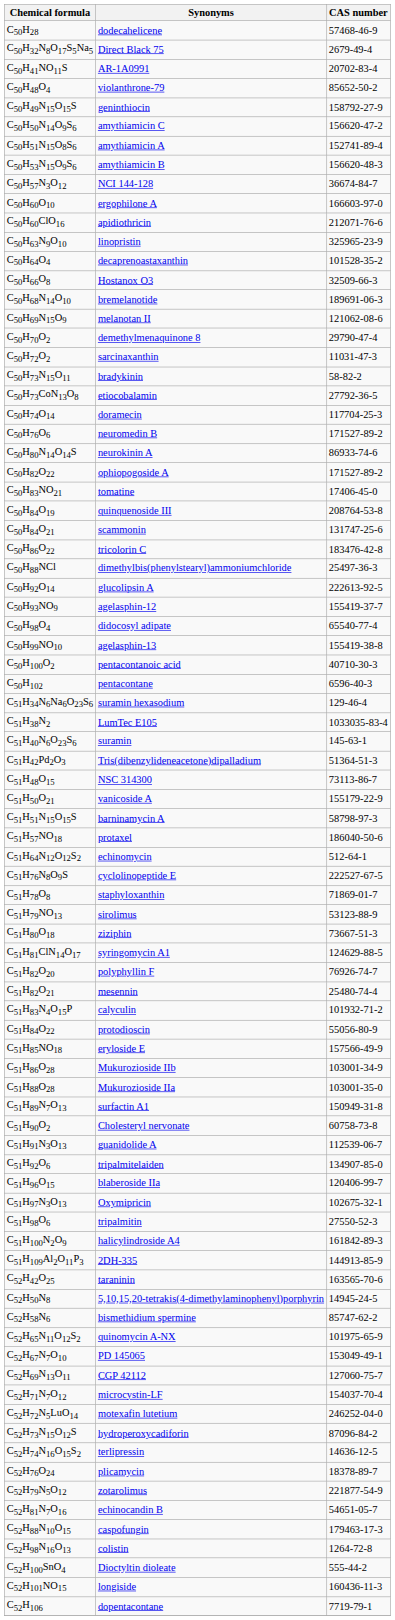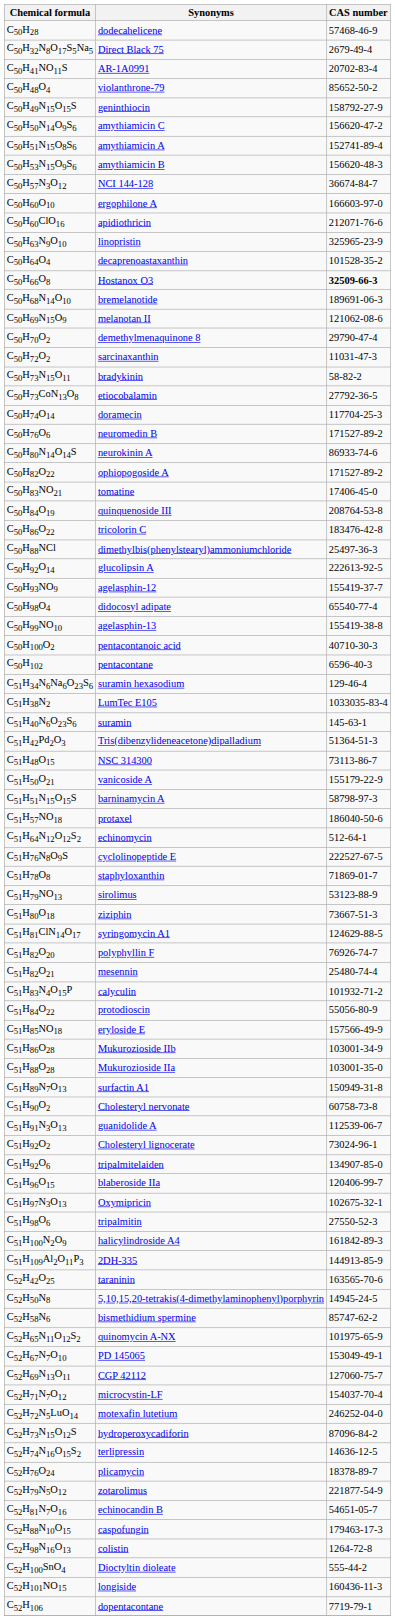 <table class="wikitable">
 <tr>
 <th>Chemical formula</th>
 <th>Synonyms</th>
 <th>CAS number</th>
 </tr>
 <tr>
 <td>C<sub>50</sub>H<sub>28</sub></td>
 <td><a href='#'>dodecahelicene</a></td>
 <td>57468-46-9</td>
 </tr>
 <tr>
 <td>C<sub>50</sub>H<sub>32</sub>N<sub>8</sub>O<sub>17</sub>S<sub>5</sub>Na<sub>5</sub></td>
 <td><a href='#'>Direct Black 75</a></td>
 <td>2679-49-4</td>
 </tr>
 <tr>
 <td>C<sub>50</sub>H<sub>41</sub>NO<sub>11</sub>S</td>
 <td><a href='#'>AR-1A0991</a></td>
 <td>20702-83-4</td>
 </tr>
 <tr>
 <td>C<sub>50</sub>H<sub>48</sub>O<sub>4</sub></td>
 <td><a href='#'>violanthrone-79</a></td>
 <td>85652-50-2</td>
 </tr>
 <tr>
 <td>C<sub>50</sub>H<sub>49</sub>N<sub>15</sub>O<sub>15</sub>S</td>
 <td><a href='#'>geninthiocin</a></td>
 <td>158792-27-9</td>
 </tr>
 <tr>
 <td>C<sub>50</sub>H<sub>50</sub>N<sub>14</sub>O<sub>9</sub>S<sub>6</sub></td>
 <td><a href='#'>amythiamicin C</a></td>
 <td>156620-47-2</td>
 </tr>
 <tr>
 <td>C<sub>50</sub>H<sub>51</sub>N<sub>15</sub>O<sub>8</sub>S<sub>6</sub></td>
 <td><a href='#'>amythiamicin A</a></td>
 <td>152741-89-4</td>
 </tr>
 <tr>
 <td>C<sub>50</sub>H<sub>53</sub>N<sub>15</sub>O<sub>9</sub>S<sub>6</sub></td>
 <td><a href='#'>amythiamicin B</a></td>
 <td>156620-48-3</td>
 </tr>
 <tr>
 <td>C<sub>50</sub>H<sub>57</sub>N<sub>3</sub>O<sub>12</sub></td>
 <td><a href='#'>NCI 144-128</a></td>
 <td>36674-84-7</td>
 </tr>
 <tr>
 <td>C<sub>50</sub>H<sub>60</sub>O<sub>10</sub></td>
 <td><a href='#'>ergophilone A</a></td>
 <td>166603-97-0</td>
 </tr>
 <tr>
 <td>C<sub>50</sub>H<sub>60</sub>ClO<sub>16</sub></td>
 <td><a href='#'>apidiothricin</a></td>
 <td>212071-76-6</td>
 </tr>
 <tr>
 <td>C<sub>50</sub>H<sub>63</sub>N<sub>9</sub>O<sub>10</sub></td>
 <td><a href='#'>linopristin</a></td>
 <td>325965-23-9</td>
 </tr>
 <tr>
 <td>C<sub>50</sub>H<sub>64</sub>O<sub>4</sub></td>
 <td><a href='#'>decaprenoastaxanthin</a></td>
 <td>101528-35-2</td>
 </tr>
 <tr>
 <td>C<sub>50</sub>H<sub>66</sub>O<sub>8</sub></td>
 <td><a href='#'>Hostanox O3</a></td>
-<td>32509-66-3</td>
+<td><strong>32509-66-3</strong></td>
 </tr>
 <tr>
 <td>C<sub>50</sub>H<sub>68</sub>N<sub>14</sub>O<sub>10</sub></td>
 <td><a href='#'>bremelanotide</a></td>
 <td>189691-06-3</td>
 </tr>
 <tr>
 <td>C<sub>50</sub>H<sub>69</sub>N<sub>15</sub>O<sub>9</sub></td>
 <td><a href='#'>melanotan II</a></td>
 <td>121062-08-6</td>
 </tr>
 <tr>
 <td>C<sub>50</sub>H<sub>70</sub>O<sub>2</sub></td>
 <td><a href='#'>demethylmenaquinone 8</a></td>
 <td>29790-47-4</td>
 </tr>
 <tr>
 <td>C<sub>50</sub>H<sub>72</sub>O<sub>2</sub></td>
 <td><a href='#'>sarcinaxanthin</a></td>
 <td>11031-47-3</td>
 </tr>
 <tr>
 <td>C<sub>50</sub>H<sub>73</sub>N<sub>15</sub>O<sub>11</sub></td>
 <td><a href='#'>bradykinin</a></td>
 <td>58-82-2</td>
 </tr>
 <tr>
 <td>C<sub>50</sub>H<sub>73</sub>CoN<sub>13</sub>O<sub>8</sub></td>
 <td><a href='#'>etiocobalamin</a></td>
 <td>27792-36-5</td>
 </tr>
 <tr>
 <td>C<sub>50</sub>H<sub>74</sub>O<sub>14</sub></td>
 <td><a href='#'>doramecin</a></td>
 <td>117704-25-3</td>
 </tr>
 <tr>
 <td>C<sub>50</sub>H<sub>76</sub>O<sub>6</sub></td>
 <td><a href='#'>neuromedin B</a></td>
 <td>171527-89-2</td>
 </tr>
 <tr>
 <td>C<sub>50</sub>H<sub>80</sub>N<sub>14</sub>O<sub>14</sub>S</td>
 <td><a href='#'>neurokinin A</a></td>
 <td>86933-74-6</td>
 </tr>
 <tr>
 <td>C<sub>50</sub>H<sub>82</sub>O<sub>22</sub></td>
 <td><a href='#'>ophiopogoside A</a></td>
 <td>171527-89-2</td>
 </tr>
 <tr>
 <td>C<sub>50</sub>H<sub>83</sub>NO<sub>21</sub></td>
 <td><a href='#'>tomatine</a></td>
 <td>17406-45-0</td>
 </tr>
 <tr>
 <td>C<sub>50</sub>H<sub>84</sub>O<sub>19</sub></td>
 <td><a href='#'>quinquenoside III</a></td>
 <td>208764-53-8</td>
-</tr>
-<tr>
-<td>C<sub>50</sub>H<sub>84</sub>O<sub>21</sub></td>
-<td><a href='#'>scammonin</a></td>
-<td>131747-25-6</td>
 </tr>
 <tr>
 <td>C<sub>50</sub>H<sub>86</sub>O<sub>22</sub></td>
 <td><a href='#'>tricolorin C</a></td>
 <td>183476-42-8</td>
 </tr>
 <tr>
 <td>C<sub>50</sub>H<sub>88</sub>NCl</td>
 <td><a href='#'>dimethylbis(phenylstearyl)ammoniumchloride</a></td>
 <td>25497-36-3</td>
 </tr>
 <tr>
 <td>C<sub>50</sub>H<sub>92</sub>O<sub>14</sub></td>
 <td><a href='#'>glucolipsin A</a></td>
 <td>222613-92-5</td>
 </tr>
 <tr>
 <td>C<sub>50</sub>H<sub>93</sub>NO<sub>9</sub></td>
 <td><a href='#'>agelasphin-12</a></td>
 <td>155419-37-7</td>
 </tr>
 <tr>
 <td>C<sub>50</sub>H<sub>98</sub>O<sub>4</sub></td>
 <td><a href='#'>didocosyl adipate</a></td>
 <td>65540-77-4</td>
 </tr>
 <tr>
 <td>C<sub>50</sub>H<sub>99</sub>NO<sub>10</sub></td>
 <td><a href='#'>agelasphin-13</a></td>
 <td>155419-38-8</td>
 </tr>
 <tr>
 <td>C<sub>50</sub>H<sub>100</sub>O<sub>2</sub></td>
 <td><a href='#'>pentacontanoic acid</a></td>
 <td>40710-30-3</td>
 </tr>
 <tr>
 <td>C<sub>50</sub>H<sub>102</sub></td>
 <td><a href='#'>pentacontane</a></td>
 <td>6596-40-3</td>
 </tr>
 <tr>
 <td>C<sub>51</sub>H<sub>34</sub>N<sub>6</sub>Na<sub>6</sub>O<sub>23</sub>S<sub>6</sub></td>
 <td><a href='#'>suramin hexasodium</a></td>
 <td>129-46-4</td>
 </tr>
 <tr>
 <td>C<sub>51</sub>H<sub>38</sub>N<sub>2</sub></td>
 <td><a href='#'>LumTec E105</a></td>
 <td>1033035-83-4</td>
 </tr>
 <tr>
 <td>C<sub>51</sub>H<sub>40</sub>N<sub>6</sub>O<sub>23</sub>S<sub>6</sub></td>
 <td><a href='#'>suramin</a></td>
 <td>145-63-1</td>
 </tr>
 <tr>
 <td>C<sub>51</sub>H<sub>42</sub>Pd<sub>2</sub>O<sub>3</sub></td>
 <td><a href='#'>Tris(dibenzylideneacetone)dipalladium</a></td>
 <td>51364-51-3</td>
 </tr>
 <tr>
 <td>C<sub>51</sub>H<sub>48</sub>O<sub>15</sub></td>
 <td><a href='#'>NSC 314300</a></td>
 <td>73113-86-7</td>
 </tr>
 <tr>
 <td>C<sub>51</sub>H<sub>50</sub>O<sub>21</sub></td>
 <td><a href='#'>vanicoside A</a></td>
 <td>155179-22-9</td>
 </tr>
 <tr>
 <td>C<sub>51</sub>H<sub>51</sub>N<sub>15</sub>O<sub>15</sub>S</td>
 <td><a href='#'>barninamycin A</a></td>
 <td>58798-97-3</td>
 </tr>
 <tr>
 <td>C<sub>51</sub>H<sub>57</sub>NO<sub>18</sub></td>
 <td><a href='#'>protaxel</a></td>
 <td>186040-50-6</td>
 </tr>
 <tr>
 <td>C<sub>51</sub>H<sub>64</sub>N<sub>12</sub>O<sub>12</sub>S<sub>2</sub></td>
 <td><a href='#'>echinomycin</a></td>
 <td>512-64-1</td>
 </tr>
 <tr>
 <td>C<sub>51</sub>H<sub>76</sub>N<sub>8</sub>O<sub>9</sub>S</td>
 <td><a href='#'>cyclolinopeptide E</a></td>
 <td>222527-67-5</td>
 </tr>
 <tr>
 <td>C<sub>51</sub>H<sub>78</sub>O<sub>8</sub></td>
 <td><a href='#'>staphyloxanthin</a></td>
 <td>71869-01-7</td>
 </tr>
 <tr>
 <td>C<sub>51</sub>H<sub>79</sub>NO<sub>13</sub></td>
 <td><a href='#'>sirolimus</a></td>
 <td>53123-88-9</td>
 </tr>
 <tr>
 <td>C<sub>51</sub>H<sub>80</sub>O<sub>18</sub></td>
 <td><a href='#'>ziziphin</a></td>
 <td>73667-51-3</td>
 </tr>
 <tr>
 <td>C<sub>51</sub>H<sub>81</sub>ClN<sub>14</sub>O<sub>17</sub></td>
 <td><a href='#'>syringomycin A1</a></td>
 <td>124629-88-5</td>
 </tr>
 <tr>
 <td>C<sub>51</sub>H<sub>82</sub>O<sub>20</sub></td>
 <td><a href='#'>polyphyllin F</a></td>
 <td>76926-74-7</td>
 </tr>
 <tr>
 <td>C<sub>51</sub>H<sub>82</sub>O<sub>21</sub></td>
 <td><a href='#'>mesennin</a></td>
 <td>25480-74-4</td>
 </tr>
 <tr>
 <td>C<sub>51</sub>H<sub>83</sub>N<sub>4</sub>O<sub>15</sub>P</td>
 <td><a href='#'>calyculin</a></td>
 <td>101932-71-2</td>
 </tr>
 <tr>
 <td>C<sub>51</sub>H<sub>84</sub>O<sub>22</sub></td>
 <td><a href='#'>protodioscin</a></td>
 <td>55056-80-9</td>
 </tr>
 <tr>
 <td>C<sub>51</sub>H<sub>85</sub>NO<sub>18</sub></td>
 <td><a href='#'>eryloside E</a></td>
 <td>157566-49-9</td>
 </tr>
 <tr>
 <td>C<sub>51</sub>H<sub>86</sub>O<sub>28</sub></td>
 <td><a href='#'>Mukurozioside IIb</a></td>
 <td>103001-34-9</td>
 </tr>
 <tr>
 <td>C<sub>51</sub>H<sub>88</sub>O<sub>28</sub></td>
 <td><a href='#'>Mukurozioside IIa</a></td>
 <td>103001-35-0</td>
 </tr>
 <tr>
 <td>C<sub>51</sub>H<sub>89</sub>N<sub>7</sub>O<sub>13</sub></td>
 <td><a href='#'>surfactin A1</a></td>
 <td>150949-31-8</td>
 </tr>
 <tr>
 <td>C<sub>51</sub>H<sub>90</sub>O<sub>2</sub></td>
 <td><a href='#'>Cholesteryl nervonate</a></td>
 <td>60758-73-8</td>
 </tr>
 <tr>
 <td>C<sub>51</sub>H<sub>91</sub>N<sub>3</sub>O<sub>13</sub></td>
 <td><a href='#'>guanidolide A</a></td>
 <td>112539-06-7</td>
 </tr>
 <tr>
+<td>C<sub>51</sub>H<sub>92</sub>O<sub>2</sub></td>
+<td><a href='#'>Cholesteryl lignocerate</a></td>
+<td>73024-96-1</td>
+</tr>
+<tr>
 <td>C<sub>51</sub>H<sub>92</sub>O<sub>6</sub></td>
 <td><a href='#'>tripalmitelaiden</a></td>
 <td>134907-85-0</td>
 </tr>
 <tr>
 <td>C<sub>51</sub>H<sub>96</sub>O<sub>15</sub></td>
 <td><a href='#'>blaberoside IIa</a></td>
 <td>120406-99-7</td>
 </tr>
 <tr>
 <td>C<sub>51</sub>H<sub>97</sub>N<sub>3</sub>O<sub>13</sub></td>
 <td><a href='#'>Oxymipricin</a></td>
 <td>102675-32-1</td>
 </tr>
 <tr>
 <td>C<sub>51</sub>H<sub>98</sub>O<sub>6</sub></td>
 <td><a href='#'>tripalmitin</a></td>
 <td>27550-52-3</td>
 </tr>
 <tr>
 <td>C<sub>51</sub>H<sub>100</sub>N<sub>2</sub>O<sub>9</sub></td>
 <td><a href='#'>halicylindroside A4</a></td>
 <td>161842-89-3</td>
 </tr>
 <tr>
 <td>C<sub>51</sub>H<sub>109</sub>Al<sub>2</sub>O<sub>11</sub>P<sub>3</sub></td>
 <td><a href='#'>2DH-335</a></td>
 <td>144913-85-9</td>
 </tr>
 <tr>
 <td>C<sub>52</sub>H<sub>42</sub>O<sub>25</sub></td>
 <td><a href='#'>taraninin</a></td>
 <td>163565-70-6</td>
 </tr>
 <tr>
 <td>C<sub>52</sub>H<sub>50</sub>N<sub>8</sub></td>
 <td><a href='#'>5,10,15,20-tetrakis(4-dimethylaminophenyl)porphyrin</a></td>
 <td>14945-24-5</td>
 </tr>
 <tr>
 <td>C<sub>52</sub>H<sub>58</sub>N<sub>6</sub></td>
 <td><a href='#'>bismethidium spermine</a></td>
 <td>85747-62-2</td>
 </tr>
 <tr>
 <td>C<sub>52</sub>H<sub>65</sub>N<sub>11</sub>O<sub>12</sub>S<sub>2</sub></td>
 <td><a href='#'>quinomycin A-NX</a></td>
 <td>101975-65-9</td>
 </tr>
 <tr>
 <td>C<sub>52</sub>H<sub>67</sub>N<sub>7</sub>O<sub>10</sub></td>
 <td><a href='#'>PD 145065</a></td>
 <td>153049-49-1</td>
 </tr>
 <tr>
 <td>C<sub>52</sub>H<sub>69</sub>N<sub>13</sub>O<sub>11</sub></td>
 <td><a href='#'>CGP 42112</a></td>
 <td>127060-75-7</td>
 </tr>
 <tr>
 <td>C<sub>52</sub>H<sub>71</sub>N<sub>7</sub>O<sub>12</sub></td>
 <td><a href='#'>microcystin-LF</a></td>
 <td>154037-70-4</td>
 </tr>
 <tr>
 <td>C<sub>52</sub>H<sub>72</sub>N<sub>5</sub>LuO<sub>14</sub></td>
 <td><a href='#'>motexafin lutetium</a></td>
 <td>246252-04-0</td>
 </tr>
 <tr>
 <td>C<sub>52</sub>H<sub>73</sub>N<sub>15</sub>O<sub>12</sub>S</td>
 <td><a href='#'>hydroperoxycadiforin</a></td>
 <td>87096-84-2</td>
 </tr>
 <tr>
 <td>C<sub>52</sub>H<sub>74</sub>N<sub>16</sub>O<sub>15</sub>S<sub>2</sub></td>
 <td><a href='#'>terlipressin</a></td>
 <td>14636-12-5</td>
 </tr>
 <tr>
 <td>C<sub>52</sub>H<sub>76</sub>O<sub>24</sub></td>
 <td><a href='#'>plicamycin</a></td>
 <td>18378-89-7</td>
 </tr>
 <tr>
 <td>C<sub>52</sub>H<sub>79</sub>N<sub>5</sub>O<sub>12</sub></td>
 <td><a href='#'>zotarolimus</a></td>
 <td>221877-54-9</td>
 </tr>
 <tr>
 <td>C<sub>52</sub>H<sub>81</sub>N<sub>7</sub>O<sub>16</sub></td>
 <td><a href='#'>echinocandin B</a></td>
 <td>54651-05-7</td>
 </tr>
 <tr>
 <td>C<sub>52</sub>H<sub>88</sub>N<sub>10</sub>O<sub>15</sub></td>
 <td><a href='#'>caspofungin</a></td>
 <td>179463-17-3</td>
 </tr>
 <tr>
 <td>C<sub>52</sub>H<sub>98</sub>N<sub>16</sub>O<sub>13</sub></td>
 <td><a href='#'>colistin</a></td>
 <td>1264-72-8</td>
 </tr>
 <tr>
 <td>C<sub>52</sub>H<sub>100</sub>SnO<sub>4</sub></td>
 <td><a href='#'>Dioctyltin dioleate</a></td>
 <td>555-44-2</td>
 </tr>
 <tr>
 <td>C<sub>52</sub>H<sub>101</sub>NO<sub>15</sub></td>
 <td><a href='#'>longiside</a></td>
 <td>160436-11-3</td>
 </tr>
 <tr>
 <td>C<sub>52</sub>H<sub>106</sub></td>
 <td><a href='#'>dopentacontane</a></td>
 <td>7719-79-1</td>
 </tr>
 <tr>
 </tr>
 </table>
